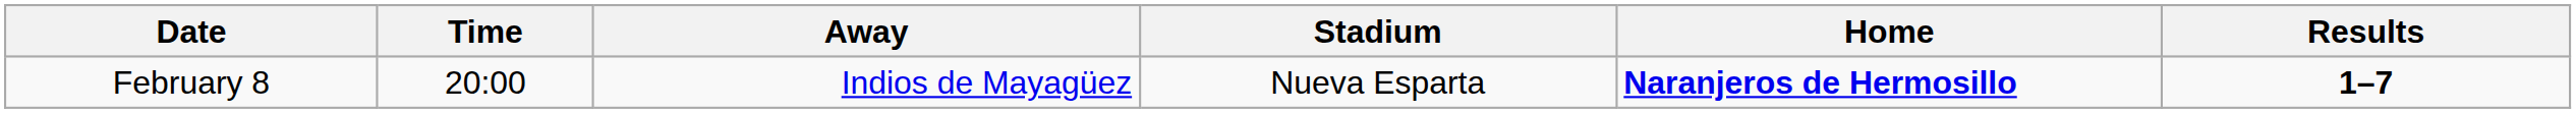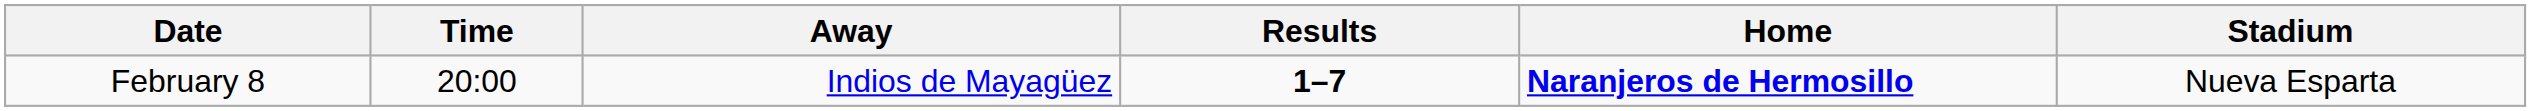 <table class="wikitable" style="font-size:95%; text-align: center; width: 95%;">
 <tr>
 <th width="100">Date</th>
 <th width="55">Time</th>
 <th width="150">Away</th>
+<th width="110">Results</th>
+<th width="150">Home</th>
 <th width="130">Stadium</th>
-<th width="150">Home</th>
-<th width="110">Results</th>
 </tr>
 <tr align=center>
 <td>February 8</td>
 <td>20:00</td>
 <td align=right><a href='#'>Indios de Mayagüez</a> </td>
+<td><strong>1–7</strong></td>
+<td align=left> <strong><a href='#'>Naranjeros de Hermosillo</a></strong></td>
 <td>Nueva Esparta</td>
-<td align=left> <strong><a href='#'>Naranjeros de Hermosillo</a></strong></td>
-<td><strong>1–7</strong></td>
 </tr>
 </table>
